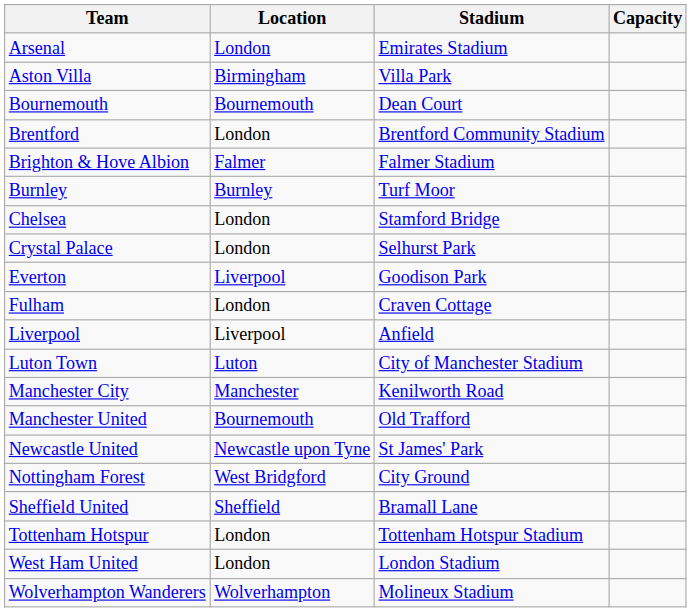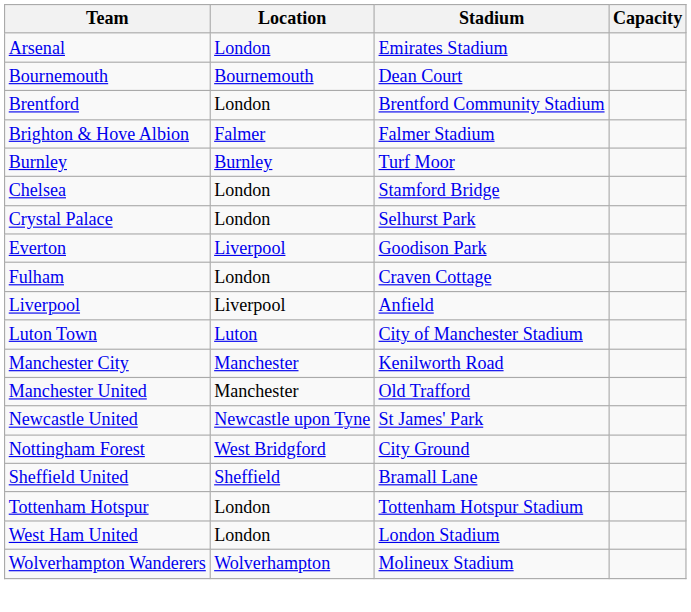 <table class="wikitable sortable">
 <tr>
 <th>Team</th>
 <th>Location</th>
 <th>Stadium</th>
 <th>Capacity</th>
 </tr>
 <tr>
 <td><a href='#'>Arsenal</a></td>
 <td><a href='#'>London</a> </td>
 <td><a href='#'>Emirates Stadium</a></td>
-<td style="text-align:center"></td>
-</tr>
-<tr>
-<td><a href='#'>Aston Villa</a></td>
-<td><a href='#'>Birmingham</a></td>
-<td><a href='#'>Villa Park</a></td>
 <td style="text-align:center"></td>
 </tr>
 <tr>
 <td><a href='#'>Bournemouth</a></td>
 <td><a href='#'>Bournemouth</a></td>
 <td><a href='#'>Dean Court</a></td>
 <td style="text-align:center"></td>
 </tr>
 <tr>
 <td><a href='#'>Brentford</a></td>
 <td>London </td>
 <td><a href='#'>Brentford Community Stadium</a></td>
 <td style="text-align:center"></td>
 </tr>
 <tr>
 <td><a href='#'>Brighton & Hove Albion</a></td>
 <td><a href='#'>Falmer</a></td>
 <td><a href='#'>Falmer Stadium</a></td>
 <td style="text-align:center"></td>
 </tr>
 <tr>
 <td><a href='#'>Burnley</a></td>
 <td><a href='#'>Burnley</a></td>
 <td><a href='#'>Turf Moor</a></td>
 <td style="text-align:center"></td>
 </tr>
 <tr>
 <td><a href='#'>Chelsea</a></td>
 <td>London </td>
 <td><a href='#'>Stamford Bridge</a></td>
 <td style="text-align:center"></td>
 </tr>
 <tr>
 <td><a href='#'>Crystal Palace</a></td>
 <td>London </td>
 <td><a href='#'>Selhurst Park</a></td>
 <td style="text-align:center"></td>
 </tr>
 <tr>
 <td><a href='#'>Everton</a></td>
 <td><a href='#'>Liverpool</a> </td>
 <td><a href='#'>Goodison Park</a></td>
 <td style="text-align:center"></td>
 </tr>
 <tr>
 <td><a href='#'>Fulham</a></td>
 <td>London </td>
 <td><a href='#'>Craven Cottage</a></td>
 <td style="text-align:center"></td>
 </tr>
 <tr>
 <td><a href='#'>Liverpool</a></td>
 <td>Liverpool </td>
 <td><a href='#'>Anfield</a></td>
 <td style="text-align:center"></td>
 </tr>
 <tr>
 <td><a href='#'>Luton Town</a></td>
 <td><a href='#'>Luton</a></td>
 <td><a href='#'>City of Manchester Stadium</a></td>
 <td style="text-align:center"></td>
 </tr>
 <tr>
 <td><a href='#'>Manchester City</a></td>
 <td><a href='#'>Manchester</a> </td>
 <td><a href='#'>Kenilworth Road</a></td>
 <td style="text-align:center"></td>
 </tr>
 <tr>
 <td><a href='#'>Manchester United</a></td>
-<td><a href='#'>Bournemouth</a></td>
+<td>Manchester </td>
 <td><a href='#'>Old Trafford</a></td>
 <td style="text-align:center"></td>
 </tr>
 <tr>
 <td><a href='#'>Newcastle United</a></td>
 <td><a href='#'>Newcastle upon Tyne</a></td>
 <td><a href='#'>St James' Park</a></td>
 <td style="text-align:center"></td>
 </tr>
 <tr>
 <td><a href='#'>Nottingham Forest</a></td>
 <td><a href='#'>West Bridgford</a></td>
 <td><a href='#'>City Ground</a></td>
 <td style="text-align:center"></td>
 </tr>
 <tr>
 <td><a href='#'>Sheffield United</a></td>
 <td><a href='#'>Sheffield</a></td>
 <td><a href='#'>Bramall Lane</a></td>
 <td style="text-align:center"></td>
 </tr>
 <tr>
 <td><a href='#'>Tottenham Hotspur</a></td>
 <td>London </td>
 <td><a href='#'>Tottenham Hotspur Stadium</a></td>
 <td style="text-align:center"></td>
 </tr>
 <tr>
 <td><a href='#'>West Ham United</a></td>
 <td>London </td>
 <td><a href='#'>London Stadium</a></td>
 <td style="text-align:center"></td>
 </tr>
 <tr>
 <td><a href='#'>Wolverhampton Wanderers</a></td>
 <td><a href='#'>Wolverhampton</a></td>
 <td><a href='#'>Molineux Stadium</a></td>
 <td style="text-align:center"></td>
 </tr>
 </table>
